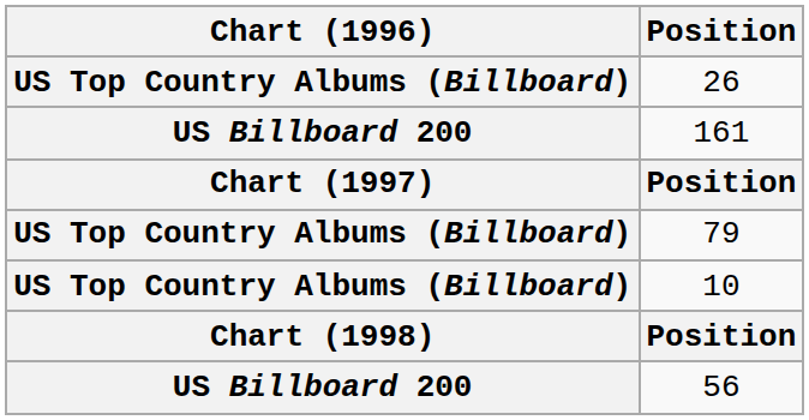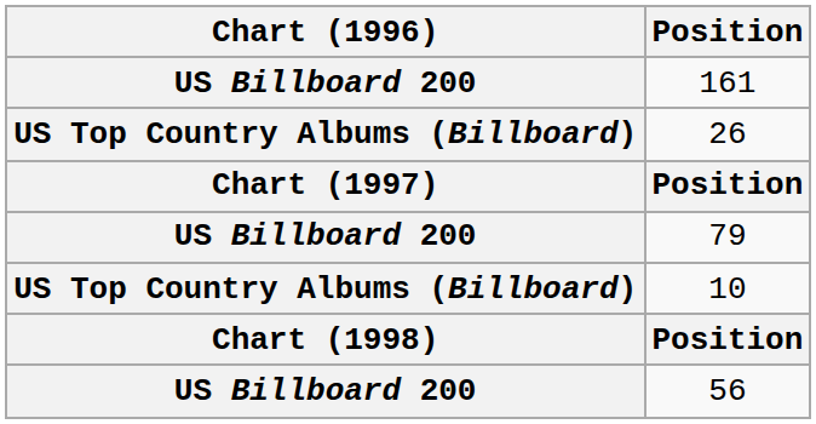 <table class="wikitable plainrowheaders" style="text-align:center">
 <tr>
 <th scope="col">Chart (1996)</th>
 <th scope="col">Position</th>
 </tr>
 <tr>
+<th scope="row">US <em>Billboard</em> 200</th>
+<td>161</td>
+</tr>
+<tr>
 <th scope="row">US Top Country Albums (<em>Billboard</em>)</th>
 <td>26</td>
-</tr>
-<tr>
-<th scope="row">US <em>Billboard</em> 200</th>
-<td>161</td>
 </tr>
 <tr>
 <th scope="col">Chart (1997)</th>
 <th scope="col">Position</th>
 </tr>
 <tr>
-<th scope="row">US Top Country Albums (<em>Billboard</em>)</th>
+<th scope="row">US <em>Billboard</em> 200</th>
 <td>79</td>
 </tr>
 <tr>
 <th scope="row">US Top Country Albums (<em>Billboard</em>)</th>
 <td>10</td>
 </tr>
 <tr>
 <th scope="col">Chart (1998)</th>
 <th scope="col">Position</th>
 </tr>
 <tr>
 <th scope="row">US <em>Billboard</em> 200</th>
 <td>56</td>
 </tr>
 </table>
